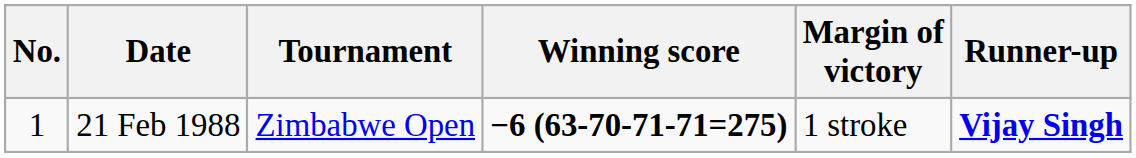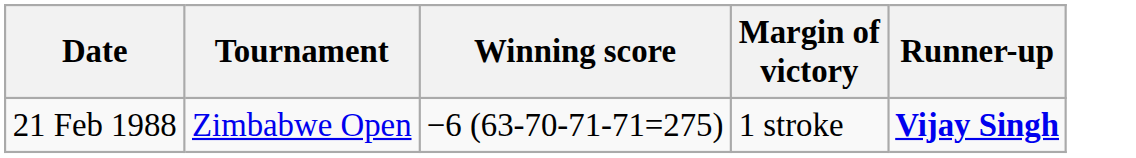 <table class="wikitable" style="font-size:95%;">
 <tr>
-<th>No.</th>
 <th>Date</th>
 <th>Tournament</th>
 <th>Winning score</th>
 <th>Margin of<br>victory</th>
 <th>Runner-up</th>
 </tr>
 <tr>
-<td align=center>1</td>
 <td align=right>21 Feb 1988</td>
 <td><a href='#'>Zimbabwe Open</a></td>
-<td><strong>−6 (63-70-71-71=275)</strong></td>
+<td>−6 (63-70-71-71=275)</td>
 <td>1 stroke</td>
 <td><strong> <a href='#'>Vijay Singh</a></strong></td>
 </tr>
 </table>
